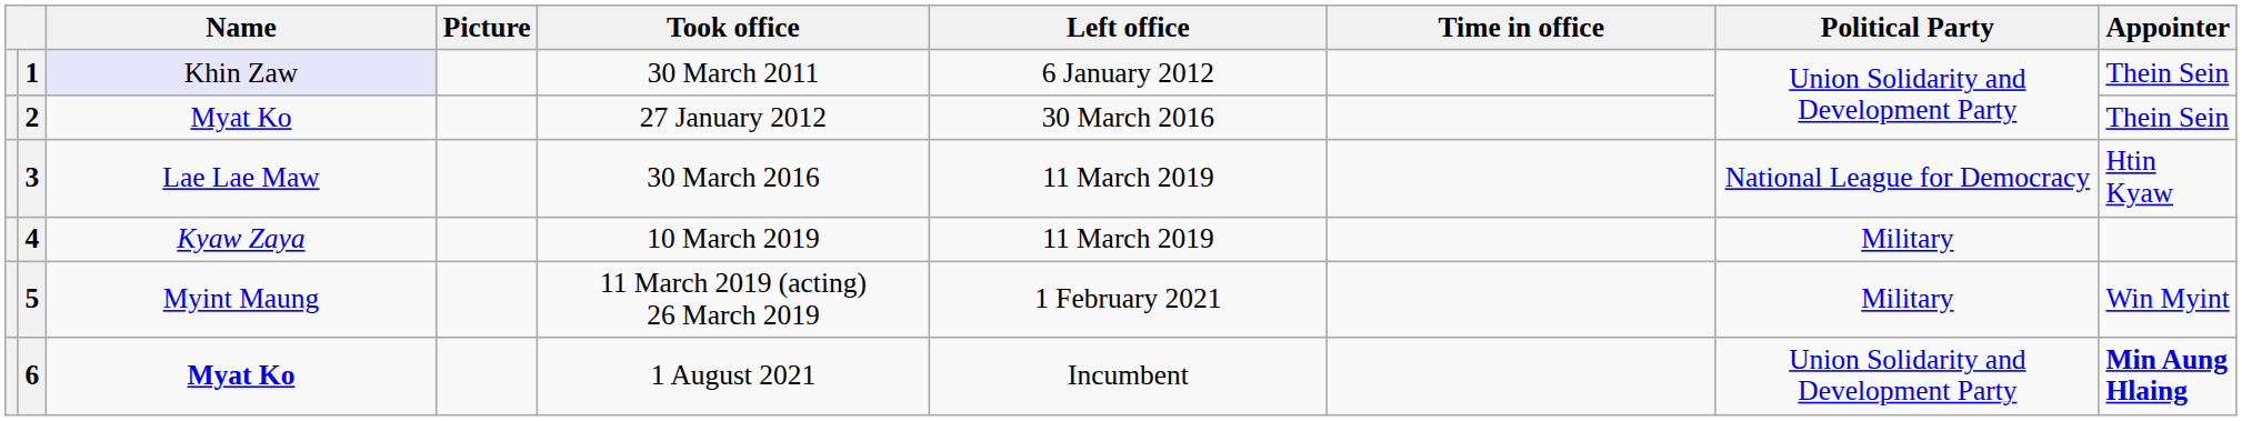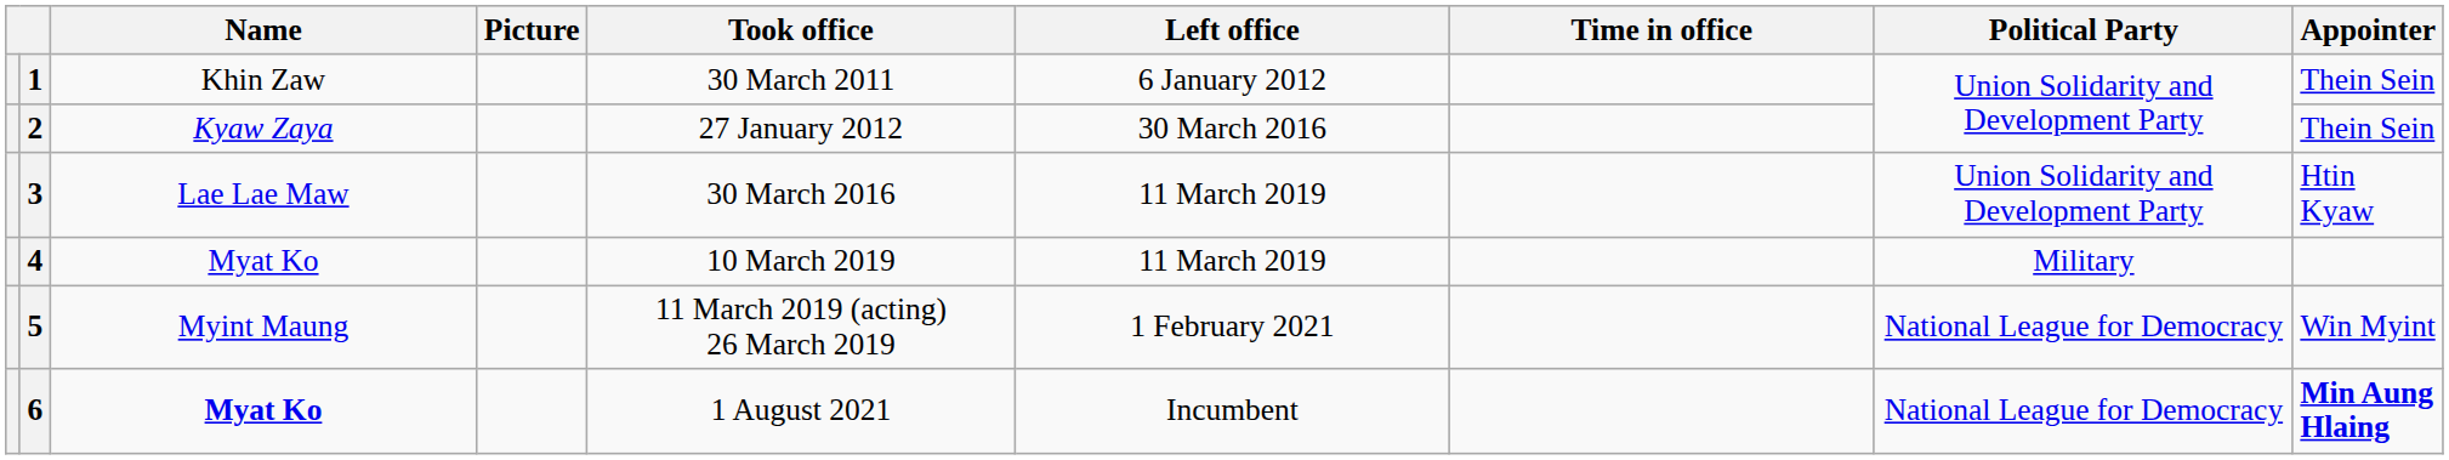 <table class="wikitable" width="100%">
 <tr>
 <th colspan="2" width="1%"></th>
 <th width="20%">Name<br></th>
 <th width="100px">Picture</th>
 <th width="20%">Took office</th>
 <th width="20%">Left office</th>
 <th width="20%">Time in office</th>
 <th width="20%">Political Party</th>
 <th width="20%">Appointer</th>
 </tr>
 <tr>
 <th></th>
 <th style="text-align:center;">1</th>
-<td align=center style="background: lavender;">Khin Zaw</td>
+<td align=center>Khin Zaw</td>
 <td align=center></td>
 <td align=center>30 March 2011</td>
 <td align=center>6 January 2012</td>
 <td align=center></td>
 <td rowspan=2 align=center><a href='#'>Union Solidarity and Development Party</a></td>
 <td><a href='#'>Thein Sein</a></td>
 </tr>
 <tr>
 <th></th>
 <th style="text-align:center;">2</th>
-<td align=center><a href='#'>Myat Ko</a></td>
+<td align=center><em><a href='#'>Kyaw Zaya</a></em></td>
 <td align=center></td>
 <td align=center>27 January  2012</td>
 <td align=center>30 March 2016</td>
 <td align=center></td>
 <td><a href='#'>Thein Sein</a></td>
 </tr>
 <tr>
 <th></th>
 <th style="text-align:center;">3</th>
 <td align=center><a href='#'>Lae Lae Maw</a></td>
 <td align=center></td>
 <td align=center>30 March 2016</td>
 <td align=center>11 March 2019</td>
 <td align=center></td>
-<td align=center><a href='#'>National League for Democracy</a></td>
+<td align=center><a href='#'>Union Solidarity and Development Party</a></td>
 <td><a href='#'>Htin Kyaw</a></td>
 </tr>
 <tr>
 <th></th>
 <th style="text-align:center;">4</th>
-<td align=center><em><a href='#'>Kyaw Zaya</a></em></td>
+<td align=center><a href='#'>Myat Ko</a></td>
 <td align=center></td>
 <td align=center>10 March 2019</td>
 <td align=center>11 March 2019</td>
 <td align=center></td>
 <td align=center><a href='#'>Military</a></td>
 <td></td>
 </tr>
 <tr>
 <th></th>
 <th style="text-align:center;">5</th>
 <td align=center><a href='#'>Myint Maung</a></td>
 <td align=center></td>
 <td align=center>11 March 2019 (acting) <br> 26 March 2019</td>
 <td align=center>1 February 2021</td>
 <td align=center></td>
-<td align=center><a href='#'>Military</a></td>
+<td align=center><a href='#'>National League for Democracy</a></td>
 <td><a href='#'>Win Myint</a></td>
 </tr>
 <tr>
 <th></th>
 <th style="text-align:center;">6</th>
 <td align=center><strong><a href='#'>Myat Ko</a></strong></td>
 <td align=center></td>
 <td align=center>1 August 2021</td>
 <td align=center>Incumbent</td>
 <td align=center></td>
-<td align=center><a href='#'>Union Solidarity and Development Party</a></td>
+<td align=center><a href='#'>National League for Democracy</a></td>
 <td><strong><a href='#'>Min Aung Hlaing</a></strong></td>
 </tr>
 </table>
